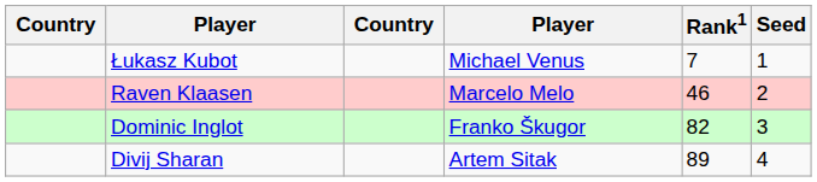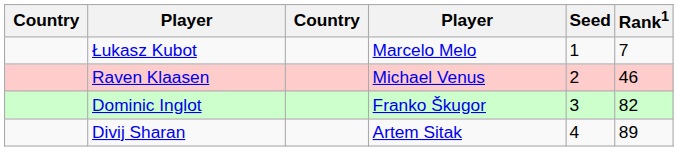 <table class="sortable wikitable">
 <tr>
 <th width="70">Country</th>
 <th width="175">Player</th>
 <th width="70">Country</th>
 <th width="175">Player</th>
+<th>Seed</th>
 <th>Rank<sup>1</sup></th>
-<th>Seed</th>
 </tr>
 <tr>
 <td></td>
 <td><a href='#'>Łukasz Kubot</a></td>
 <td></td>
-<td><a href='#'>Michael Venus</a></td>
+<td><a href='#'>Marcelo Melo</a></td>
+<td>1</td>
 <td>7</td>
-<td>1</td>
 </tr>
 <tr style="background:#fcc;">
 <td></td>
 <td><a href='#'>Raven Klaasen</a></td>
 <td></td>
-<td><a href='#'>Marcelo Melo</a></td>
+<td><a href='#'>Michael Venus</a></td>
+<td>2</td>
 <td>46</td>
-<td>2</td>
 </tr>
 <tr style="background:#cfc;">
 <td></td>
 <td><a href='#'>Dominic Inglot</a></td>
 <td></td>
 <td><a href='#'>Franko Škugor</a></td>
+<td>3</td>
 <td>82</td>
-<td>3</td>
 </tr>
 <tr>
 <td></td>
 <td><a href='#'>Divij Sharan</a></td>
 <td></td>
 <td><a href='#'>Artem Sitak</a></td>
+<td>4</td>
 <td>89</td>
-<td>4</td>
 </tr>
 </table>
